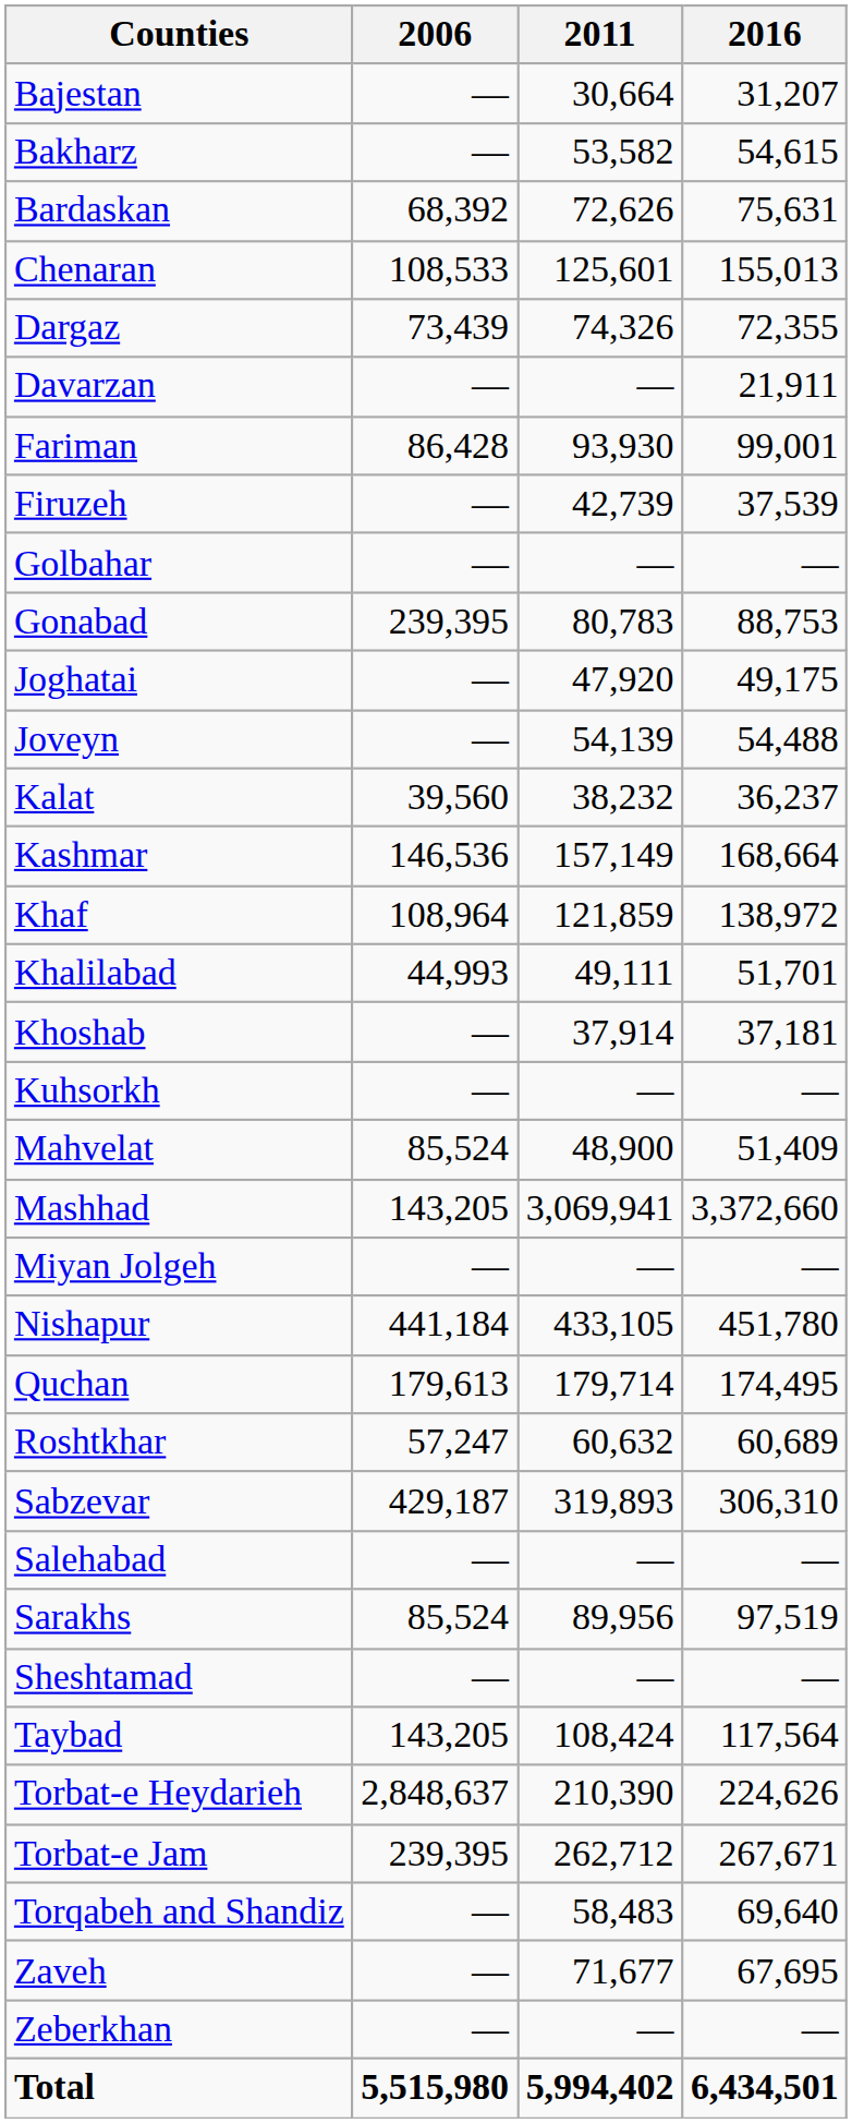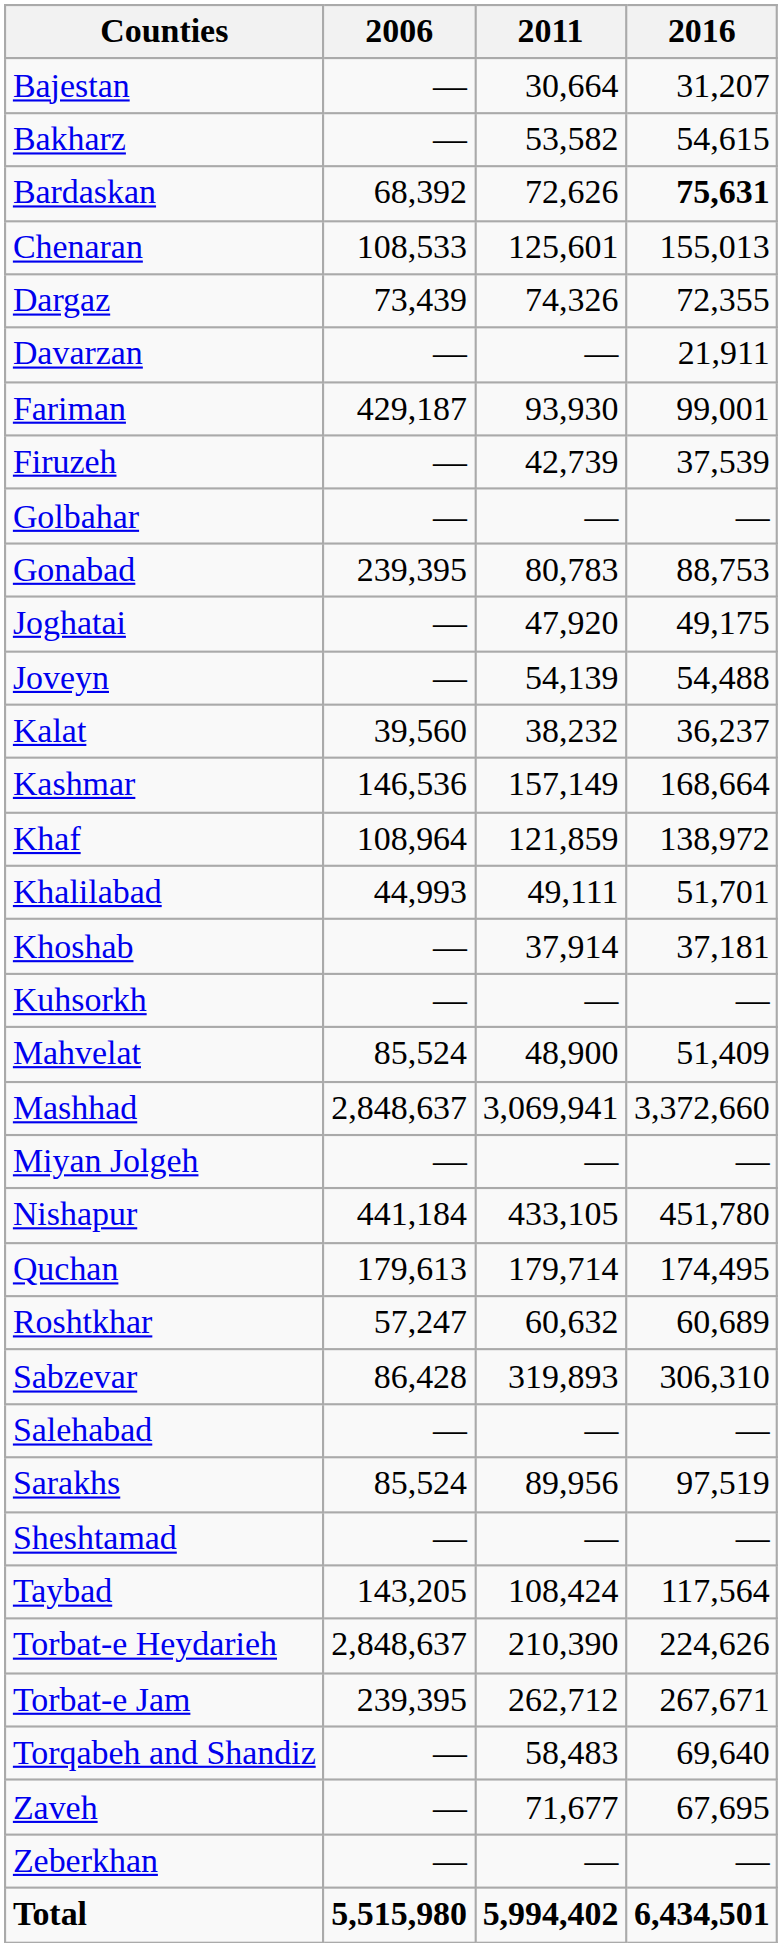 <table class="wikitable">
 <tr>
 <th>Counties</th>
 <th>2006</th>
 <th>2011</th>
 <th>2016</th>
 </tr>
 <tr>
 <td><a href='#'>Bajestan</a></td>
 <td style="text-align: right;">—</td>
 <td style="text-align: right;">30,664</td>
 <td style="text-align: right;">31,207</td>
 </tr>
 <tr>
 <td><a href='#'>Bakharz</a></td>
 <td style="text-align: right;">—</td>
 <td style="text-align: right;">53,582</td>
 <td style="text-align: right;">54,615</td>
 </tr>
 <tr>
 <td><a href='#'>Bardaskan</a></td>
 <td style="text-align: right;">68,392</td>
 <td style="text-align: right;">72,626</td>
-<td style="text-align: right;">75,631</td>
+<td style="text-align: right;"><strong>75,631</strong></td>
 </tr>
 <tr>
 <td><a href='#'>Chenaran</a></td>
 <td style="text-align: right;">108,533</td>
 <td style="text-align: right;">125,601</td>
 <td style="text-align: right;">155,013</td>
 </tr>
 <tr>
 <td><a href='#'>Dargaz</a></td>
 <td style="text-align: right;">73,439</td>
 <td style="text-align: right;">74,326</td>
 <td style="text-align: right;">72,355</td>
 </tr>
 <tr>
 <td><a href='#'>Davarzan</a></td>
 <td style="text-align: right;">—</td>
 <td style="text-align: right;">—</td>
 <td style="text-align: right;">21,911</td>
 </tr>
 <tr>
 <td><a href='#'>Fariman</a></td>
-<td style="text-align: right;">86,428</td>
+<td style="text-align: right;">429,187</td>
 <td style="text-align: right;">93,930</td>
 <td style="text-align: right;">99,001</td>
 </tr>
 <tr>
 <td><a href='#'>Firuzeh</a></td>
 <td style="text-align: right;">—</td>
 <td style="text-align: right;">42,739</td>
 <td style="text-align: right;">37,539</td>
 </tr>
 <tr>
 <td><a href='#'>Golbahar</a></td>
 <td style="text-align: right;">—</td>
 <td style="text-align: right;">—</td>
 <td style="text-align: right;">—</td>
 </tr>
 <tr>
 <td><a href='#'>Gonabad</a></td>
 <td style="text-align: right;">239,395</td>
 <td style="text-align: right;">80,783</td>
 <td style="text-align: right;">88,753</td>
 </tr>
 <tr>
 <td><a href='#'>Joghatai</a></td>
 <td style="text-align: right;">—</td>
 <td style="text-align: right;">47,920</td>
 <td style="text-align: right;">49,175</td>
 </tr>
 <tr>
 <td><a href='#'>Joveyn</a></td>
 <td style="text-align: right;">—</td>
 <td style="text-align: right;">54,139</td>
 <td style="text-align: right;">54,488</td>
 </tr>
 <tr>
 <td><a href='#'>Kalat</a></td>
 <td style="text-align: right;">39,560</td>
 <td style="text-align: right;">38,232</td>
 <td style="text-align: right;">36,237</td>
 </tr>
 <tr>
 <td><a href='#'>Kashmar</a></td>
 <td style="text-align: right;">146,536</td>
 <td style="text-align: right;">157,149</td>
 <td style="text-align: right;">168,664</td>
 </tr>
 <tr>
 <td><a href='#'>Khaf</a></td>
 <td style="text-align: right;">108,964</td>
 <td style="text-align: right;">121,859</td>
 <td style="text-align: right;">138,972</td>
 </tr>
 <tr>
 <td><a href='#'>Khalilabad</a></td>
 <td style="text-align: right;">44,993</td>
 <td style="text-align: right;">49,111</td>
 <td style="text-align: right;">51,701</td>
 </tr>
 <tr>
 <td><a href='#'>Khoshab</a></td>
 <td style="text-align: right;">—</td>
 <td style="text-align: right;">37,914</td>
 <td style="text-align: right;">37,181</td>
 </tr>
 <tr>
 <td><a href='#'>Kuhsorkh</a></td>
 <td style="text-align: right;">—</td>
 <td style="text-align: right;">—</td>
 <td style="text-align: right;">—</td>
 </tr>
 <tr>
 <td><a href='#'>Mahvelat</a></td>
 <td style="text-align: right;">85,524</td>
 <td style="text-align: right;">48,900</td>
 <td style="text-align: right;">51,409</td>
 </tr>
 <tr>
 <td><a href='#'>Mashhad</a></td>
-<td style="text-align: right;">143,205</td>
+<td style="text-align: right;">2,848,637</td>
 <td style="text-align: right;">3,069,941</td>
 <td style="text-align: right;">3,372,660</td>
 </tr>
 <tr>
 <td><a href='#'>Miyan Jolgeh</a></td>
 <td style="text-align: right;">—</td>
 <td style="text-align: right;">—</td>
 <td style="text-align: right;">—</td>
 </tr>
 <tr>
 <td><a href='#'>Nishapur</a></td>
 <td style="text-align: right;">441,184</td>
 <td style="text-align: right;">433,105</td>
 <td style="text-align: right;">451,780</td>
 </tr>
 <tr>
 <td><a href='#'>Quchan</a></td>
 <td style="text-align: right;">179,613</td>
 <td style="text-align: right;">179,714</td>
 <td style="text-align: right;">174,495</td>
 </tr>
 <tr>
 <td><a href='#'>Roshtkhar</a></td>
 <td style="text-align: right;">57,247</td>
 <td style="text-align: right;">60,632</td>
 <td style="text-align: right;">60,689</td>
 </tr>
 <tr>
 <td><a href='#'>Sabzevar</a></td>
-<td style="text-align: right;">429,187</td>
+<td style="text-align: right;">86,428</td>
 <td style="text-align: right;">319,893</td>
 <td style="text-align: right;">306,310</td>
 </tr>
 <tr>
 <td><a href='#'>Salehabad</a></td>
 <td style="text-align: right;">—</td>
 <td style="text-align: right;">—</td>
 <td style="text-align: right;">—</td>
 </tr>
 <tr>
 <td><a href='#'>Sarakhs</a></td>
 <td style="text-align: right;">85,524</td>
 <td style="text-align: right;">89,956</td>
 <td style="text-align: right;">97,519</td>
 </tr>
 <tr>
 <td><a href='#'>Sheshtamad</a></td>
 <td style="text-align: right;">—</td>
 <td style="text-align: right;">—</td>
 <td style="text-align: right;">—</td>
 </tr>
 <tr>
 <td><a href='#'>Taybad</a></td>
 <td style="text-align: right;">143,205</td>
 <td style="text-align: right;">108,424</td>
 <td style="text-align: right;">117,564</td>
 </tr>
 <tr>
 <td><a href='#'>Torbat-e Heydarieh</a></td>
 <td style="text-align: right;">2,848,637</td>
 <td style="text-align: right;">210,390</td>
 <td style="text-align: right;">224,626</td>
 </tr>
 <tr>
 <td><a href='#'>Torbat-e Jam</a></td>
 <td style="text-align: right;">239,395</td>
 <td style="text-align: right;">262,712</td>
 <td style="text-align: right;">267,671</td>
 </tr>
 <tr>
 <td><a href='#'>Torqabeh and Shandiz</a></td>
 <td style="text-align: right;">—</td>
 <td style="text-align: right;">58,483</td>
 <td style="text-align: right;">69,640</td>
 </tr>
 <tr>
 <td><a href='#'>Zaveh</a></td>
 <td style="text-align: right;">—</td>
 <td style="text-align: right;">71,677</td>
 <td style="text-align: right;">67,695</td>
 </tr>
 <tr>
 <td><a href='#'>Zeberkhan</a></td>
 <td style="text-align: right;">—</td>
 <td style="text-align: right;">—</td>
 <td style="text-align: right;">—</td>
 </tr>
 <tr>
 <td><strong>Total</strong></td>
 <td style="text-align: right;"><strong>5,515,980</strong></td>
 <td style="text-align: right;"><strong>5,994,402</strong></td>
 <td style="text-align: right;"><strong>6,434,501</strong></td>
 </tr>
 </table>
